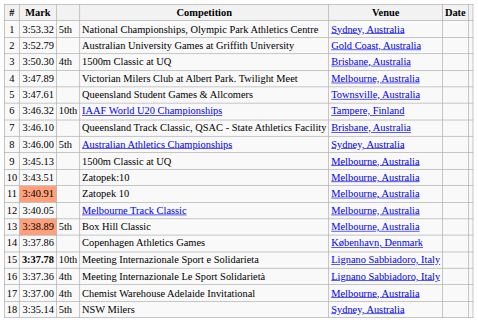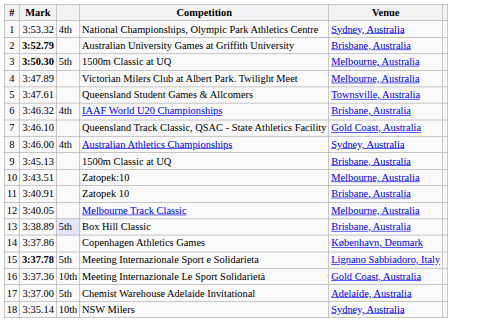 <table class="wikitable sortable">
 <tr>
 <th>#</th>
 <th>Mark</th>
 <th class=unsortable></th>
 <th>Competition</th>
 <th>Venue</th>
-<th>Date</th>
 <th class=unsortable></th>
 </tr>
 <tr>
 <td align=center>1</td>
 <td align=right>3:53.32</td>
-<td>5th</td>
+<td>4th</td>
 <td>National Championships, Olympic Park Athletics Centre</td>
 <td><a href='#'>Sydney, Australia</a></td>
-<td align=right></td>
 <td></td>
 </tr>
 <tr>
 <td align=center>2</td>
-<td align=right>3:52.79</td>
+<td align=right><strong>3:52.79</strong></td>
 <td></td>
 <td>Australian University Games at Griffith University</td>
-<td><a href='#'>Gold Coast, Australia</a></td>
-<td align=right></td>
+<td><a href='#'>Brisbane, Australia</a></td>
 <td></td>
 </tr>
 <tr>
 <td align=center>3</td>
-<td align=right>3:50.30</td>
-<td>4th</td>
+<td align=right><strong>3:50.30</strong></td>
+<td>5th </td>
 <td>1500m Classic at UQ</td>
-<td><a href='#'>Brisbane, Australia</a></td>
-<td align=right></td>
+<td><a href='#'>Melbourne, Australia</a></td>
 <td></td>
 </tr>
 <tr>
 <td align=center>4</td>
 <td align=right>3:47.89</td>
 <td></td>
 <td>Victorian Milers Club at Albert Park. Twilight Meet</td>
 <td><a href='#'>Melbourne, Australia</a></td>
-<td align=right></td>
 <td></td>
 </tr>
 <tr>
 <td align=center>5</td>
 <td align=right>3:47.61</td>
 <td></td>
 <td>Queensland Student Games & Allcomers</td>
 <td><a href='#'>Townsville, Australia</a></td>
-<td align=right></td>
 <td></td>
 </tr>
 <tr>
 <td align=center>6</td>
 <td align=right>3:46.32</td>
-<td>10th</td>
+<td>4th </td>
 <td><a href='#'>IAAF World U20 Championships</a></td>
-<td><a href='#'>Tampere, Finland</a></td>
-<td align=right><a href='#'></a></td>
+<td><a href='#'>Brisbane, Australia</a></td>
 <td></td>
 </tr>
 <tr>
 <td align=center>7</td>
 <td align=right>3:46.10</td>
 <td></td>
 <td>Queensland Track Classic, QSAC - State Athletics Facility</td>
-<td><a href='#'>Brisbane, Australia</a></td>
-<td align=right></td>
+<td><a href='#'>Gold Coast, Australia</a></td>
 <td></td>
 </tr>
 <tr>
 <td align=center>8</td>
 <td align=right>3:46.00</td>
-<td>5th </td>
+<td>4th</td>
 <td><a href='#'>Australian Athletics Championships</a></td>
 <td><a href='#'>Sydney, Australia</a></td>
-<td align=right></td>
 <td></td>
 </tr>
 <tr>
 <td align=center>9</td>
 <td align=right>3:45.13</td>
 <td></td>
 <td>1500m Classic at UQ</td>
-<td><a href='#'>Melbourne, Australia</a></td>
-<td align=right></td>
+<td><a href='#'>Brisbane, Australia</a></td>
 <td></td>
 </tr>
 <tr>
 <td align=center>10</td>
 <td align=right>3:43.51</td>
 <td></td>
 <td>Zatopek:10</td>
 <td><a href='#'>Melbourne, Australia</a></td>
-<td align=right></td>
 <td></td>
 </tr>
 <tr>
 <td align=center>11</td>
-<td align=right style="background: lightsalmon;">3:40.91</td>
+<td align=right>3:40.91</td>
 <td></td>
 <td>Zatopek 10</td>
-<td><a href='#'>Melbourne, Australia</a></td>
-<td align=right></td>
+<td><a href='#'>Brisbane, Australia</a></td>
 <td></td>
 </tr>
 <tr>
 <td align=center>12</td>
 <td align=right>3:40.05</td>
 <td></td>
 <td><a href='#'>Melbourne Track Classic</a></td>
 <td><a href='#'>Melbourne, Australia</a></td>
-<td align=right></td>
 <td></td>
 </tr>
 <tr>
 <td align=center>13</td>
-<td align=right style="background: lightsalmon;">3:38.89</td>
-<td>5th</td>
+<td align=right>3:38.89</td>
+<td style="background: lavender;">5th</td>
 <td>Box Hill Classic</td>
-<td><a href='#'>Melbourne, Australia</a></td>
-<td align=right></td>
+<td><a href='#'>Brisbane, Australia</a></td>
 <td></td>
 </tr>
 <tr>
 <td align=center>14</td>
 <td align=right>3:37.86</td>
 <td></td>
 <td>Copenhagen Athletics Games</td>
 <td><a href='#'>København, Denmark</a></td>
-<td align=right></td>
 <td></td>
 </tr>
 <tr>
 <td align=center>15</td>
 <td align=right><strong>3:37.78</strong></td>
-<td>10th</td>
+<td>5th</td>
 <td>Meeting Internazionale Sport e Solidarieta</td>
 <td><a href='#'>Lignano Sabbiadoro, Italy</a></td>
-<td align=right></td>
 <td></td>
 </tr>
 <tr>
 <td align=center>16</td>
 <td align=right>3:37.36</td>
-<td>4th </td>
+<td>10th</td>
 <td>Meeting Internazionale Le Sport Solidarietà</td>
-<td><a href='#'>Lignano Sabbiadoro, Italy</a></td>
-<td align=right></td>
+<td><a href='#'>Gold Coast, Australia</a></td>
 <td></td>
 </tr>
 <tr>
 <td align=center>17</td>
 <td align=right>3:37.00</td>
-<td>4th</td>
+<td>5th</td>
 <td>Chemist Warehouse Adelaide Invitational</td>
-<td><a href='#'>Melbourne, Australia</a></td>
-<td align=right></td>
+<td><a href='#'>Adelaide, Australia</a></td>
 <td></td>
 </tr>
 <tr>
 <td align=center>18</td>
 <td align=right>3:35.14</td>
-<td>5th</td>
+<td>10th</td>
 <td>NSW Milers</td>
 <td><a href='#'>Sydney, Australia</a></td>
-<td align=right></td>
 <td></td>
 </tr>
 </table>
